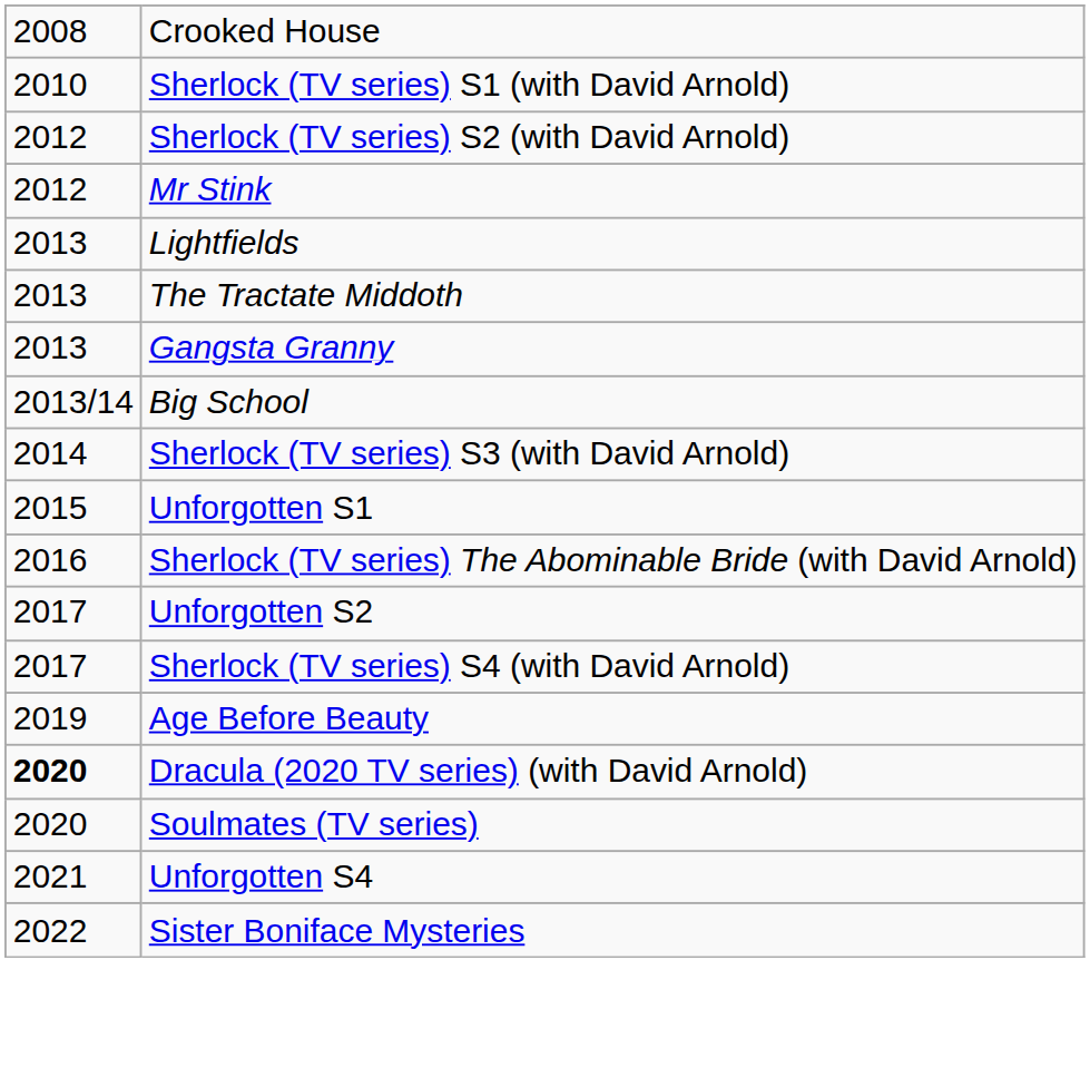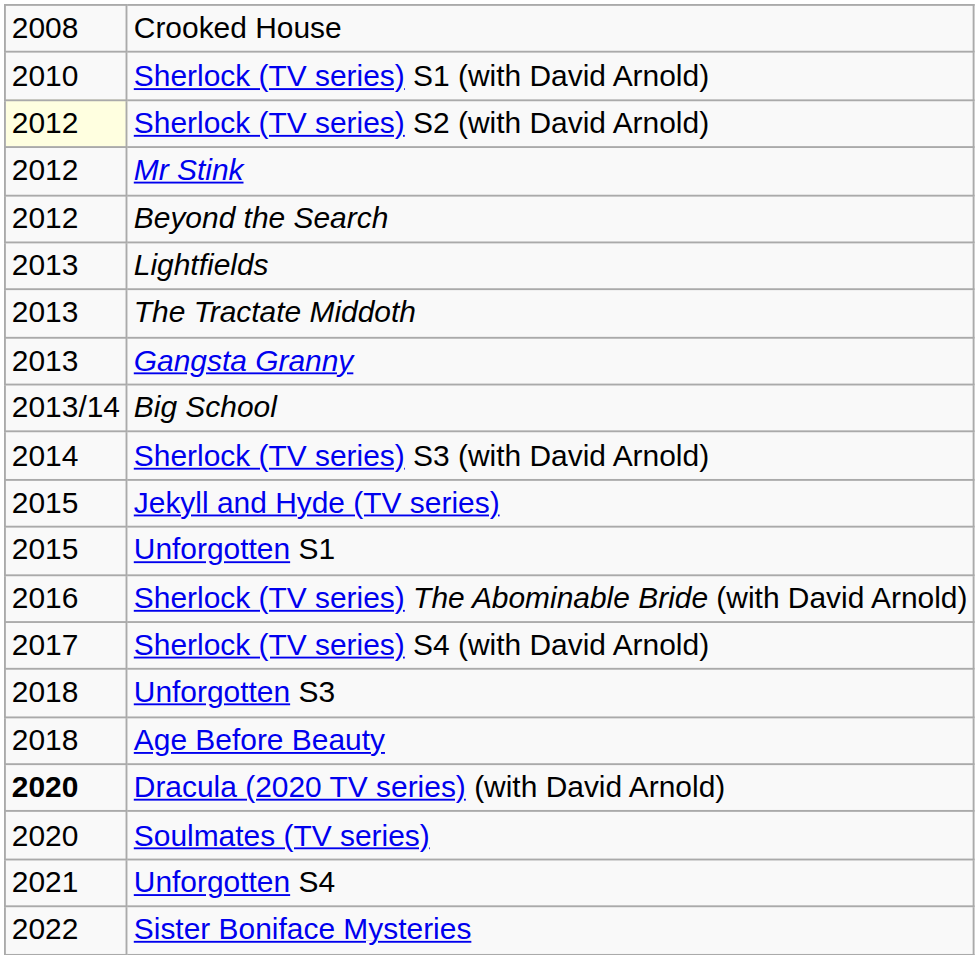 <table class="wikitable">
 <tr>
 <td>2008</td>
 <td>Crooked House</td>
 </tr>
 <tr>
 <td>2010</td>
 <td><a href='#'>Sherlock (TV series)</a> S1 (with David Arnold)</td>
 </tr>
 <tr>
-<td>2012</td>
+<td style="background: lightyellow;">2012</td>
 <td><a href='#'>Sherlock (TV series)</a> S2 (with David Arnold)</td>
 </tr>
 <tr>
 <td>2012</td>
 <td><em><a href='#'>Mr Stink</a></em></td>
+</tr>
+<tr>
+<td>2012</td>
+<td><em>Beyond the Search</em></td>
 </tr>
 <tr>
 <td>2013</td>
 <td><em>Lightfields</em></td>
 </tr>
 <tr>
 <td>2013</td>
 <td><em>The Tractate Middoth</em></td>
 </tr>
 <tr>
 <td>2013</td>
 <td><em><a href='#'>Gangsta Granny</a></em></td>
 </tr>
 <tr>
 <td>2013/14</td>
 <td><em>Big School</em></td>
 </tr>
 <tr>
 <td>2014</td>
 <td><a href='#'>Sherlock (TV series)</a> S3 (with David Arnold)</td>
 </tr>
 <tr>
 <td>2015</td>
+<td><a href='#'>Jekyll and Hyde (TV series)</a></td>
+</tr>
+<tr>
+<td>2015</td>
 <td><a href='#'>Unforgotten</a> S1</td>
 </tr>
 <tr>
 <td>2016</td>
 <td><a href='#'>Sherlock (TV series)</a> <em>The Abominable Bride</em> (with David Arnold)</td>
 </tr>
 <tr>
 <td>2017</td>
-<td><a href='#'>Unforgotten</a> S2</td>
-</tr>
-<tr>
-<td>2017</td>
 <td><a href='#'>Sherlock (TV series)</a> S4 (with David Arnold)</td>
 </tr>
 <tr>
-<td>2019</td>
+<td>2018</td>
+<td><a href='#'>Unforgotten</a> S3</td>
+</tr>
+<tr>
+<td>2018</td>
 <td><a href='#'>Age Before Beauty</a></td>
 </tr>
 <tr>
 <td><strong>2020</strong></td>
 <td><a href='#'>Dracula (2020 TV series)</a> (with David Arnold)</td>
 </tr>
 <tr>
 <td>2020</td>
 <td><a href='#'>Soulmates (TV series)</a></td>
 </tr>
 <tr>
 <td>2021</td>
 <td><a href='#'>Unforgotten</a> S4</td>
 </tr>
 <tr>
 <td>2022</td>
 <td><a href='#'>Sister Boniface Mysteries</a></td>
 </tr>
 </table>
